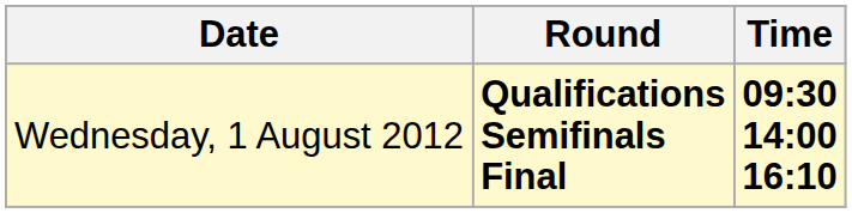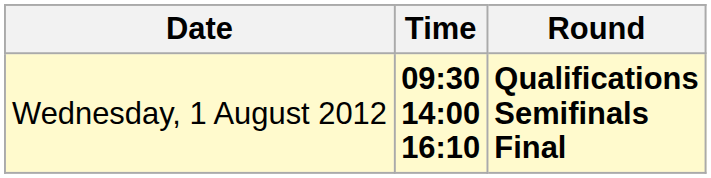 <table class="wikitable">
 <tr>
 <th>Date</th>
+<th>Time</th>
 <th>Round</th>
-<th>Time</th>
 </tr>
 <tr>
 <td style=background:lemonchiffon>Wednesday, 1 August 2012</td>
+<td style=background:lemonchiffon><strong>09:30<br>14:00<br>16:10</strong></td>
 <td style=background:lemonchiffon><strong>Qualifications<br>Semifinals<br>Final</strong></td>
-<td style=background:lemonchiffon><strong>09:30<br>14:00<br>16:10</strong></td>
 </tr>
 </table>
